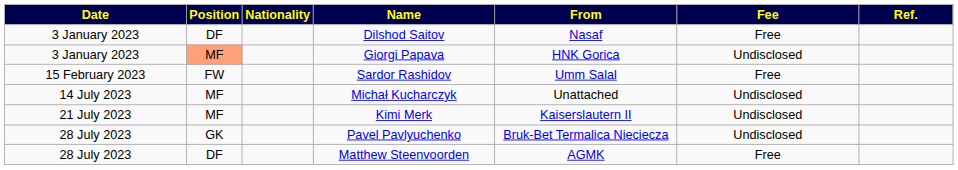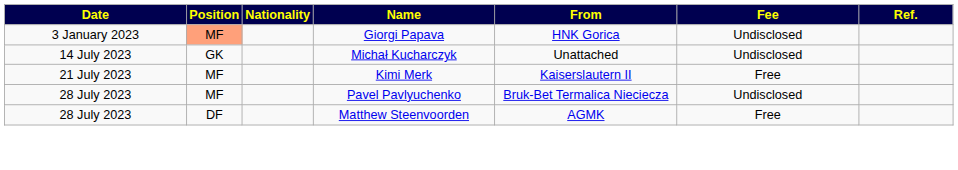 <table class="wikitable"  style="text-align:center; font-size:90%; ">
 <tr>
 <th style="background:#000050; color:yellow; width:200px;">Date</th>
 <th style="background:#000050; color:yellow; width:50px;">Position</th>
 <th style="background:#000050; color:yellow; width:50px;">Nationality</th>
 <th style="background:#000050; color:yellow; width:200px;">Name</th>
 <th style="background:#000050; color:yellow; width:200px;">From</th>
 <th style="background:#000050; color:yellow; width:200px;">Fee</th>
 <th style="background:#000050; color:yellow; width:100px;">Ref.</th>
 </tr>
 <tr>
 <td>3 January 2023</td>
-<td>DF</td>
-<td></td>
-<td><a href='#'>Dilshod Saitov</a></td>
-<td><a href='#'>Nasaf</a></td>
-<td>Free</td>
-<td></td>
-</tr>
-<tr>
-<td>3 January 2023</td>
 <td style="background: lightsalmon;">MF</td>
 <td></td>
 <td><a href='#'>Giorgi Papava</a></td>
 <td><a href='#'>HNK Gorica</a></td>
 <td>Undisclosed</td>
 <td></td>
 </tr>
 <tr>
-<td>15 February 2023</td>
-<td>FW</td>
-<td></td>
-<td><a href='#'>Sardor Rashidov</a></td>
-<td><a href='#'>Umm Salal</a></td>
-<td>Free</td>
-<td></td>
-</tr>
-<tr>
 <td>14 July 2023</td>
-<td>MF</td>
+<td>GK</td>
 <td></td>
 <td><a href='#'>Michał Kucharczyk</a></td>
 <td>Unattached</td>
 <td>Undisclosed</td>
 <td></td>
 </tr>
 <tr>
 <td>21 July 2023</td>
 <td>MF</td>
 <td></td>
 <td><a href='#'>Kimi Merk</a></td>
 <td><a href='#'>Kaiserslautern II</a></td>
-<td>Undisclosed</td>
+<td>Free</td>
 <td></td>
 </tr>
 <tr>
 <td>28 July 2023</td>
-<td>GK</td>
+<td>MF</td>
 <td></td>
 <td><a href='#'>Pavel Pavlyuchenko</a></td>
 <td><a href='#'>Bruk-Bet Termalica Nieciecza</a></td>
 <td>Undisclosed</td>
 <td></td>
 </tr>
 <tr>
 <td>28 July 2023</td>
 <td>DF</td>
 <td></td>
 <td><a href='#'>Matthew Steenvoorden</a></td>
 <td><a href='#'>AGMK</a></td>
 <td>Free</td>
 <td></td>
 </tr>
 </table>
